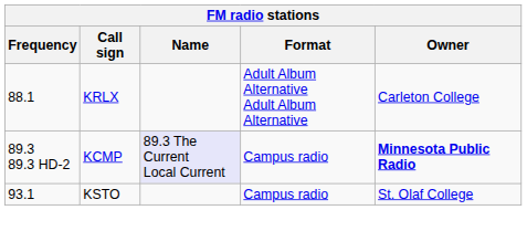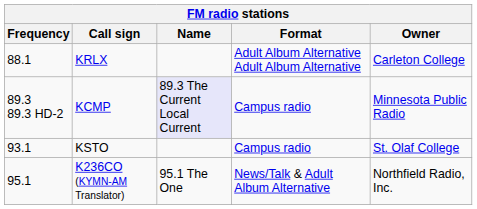 <table class="wikitable">
 <tr>
 <th align="center" colspan="5"><strong><a href='#'>FM radio</a> stations</strong></th>
 </tr>
 <tr>
 <th>Frequency</th>
 <th>Call sign</th>
 <th>Name</th>
 <th>Format</th>
 <th>Owner</th>
 </tr>
 <tr>
 <td>88.1</td>
 <td><a href='#'>KRLX</a></td>
 <td></td>
 <td><a href='#'>Adult Album Alternative</a><br><a href='#'>Adult Album Alternative</a></td>
 <td><a href='#'>Carleton College</a></td>
 </tr>
 <tr>
 <td>89.3<br>89.3 HD-2</td>
 <td><a href='#'>KCMP</a></td>
 <td style="background: lavender;">89.3 The Current<br>Local Current</td>
 <td><a href='#'>Campus radio</a></td>
-<td><strong><a href='#'>Minnesota Public Radio</a></strong></td>
+<td><a href='#'>Minnesota Public Radio</a></td>
 </tr>
 <tr>
 <td>93.1</td>
 <td>KSTO</td>
 <td></td>
 <td><a href='#'>Campus radio</a></td>
 <td><a href='#'>St. Olaf College</a></td>
 </tr>
+<tr>
+<td>95.1</td>
+<td><a href='#'>K236CO</a><br><small>(<a href='#'>KYMN-AM</a> Translator)</small></td>
+<td>95.1 The One</td>
+<td><a href='#'>News/Talk</a> & <a href='#'>Adult Album Alternative</a></td>
+<td>Northfield Radio, Inc.</td>
+</tr>
 </table>
